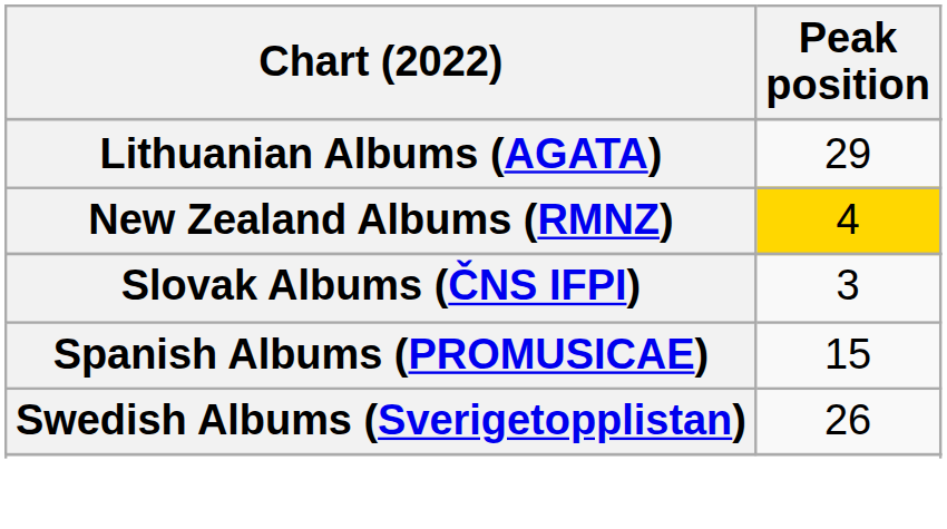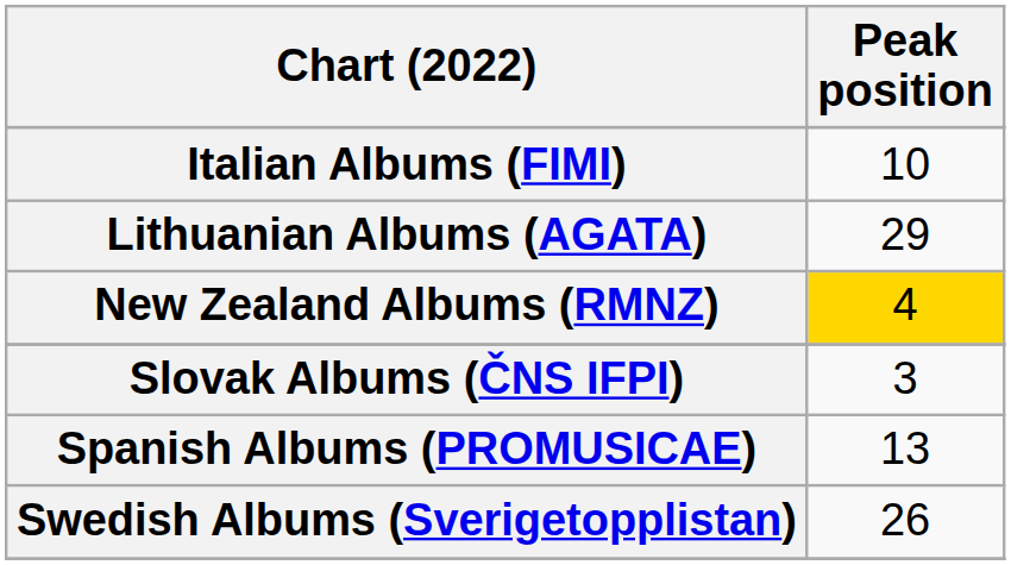 <table class="wikitable sortable plainrowheaders" style="text-align:center">
 <tr>
 <th scope="col">Chart (2022)</th>
 <th scope="col">Peak<br>position</th>
 </tr>
 <tr>
 </tr>
 <tr>
 </tr>
 <tr>
 </tr>
 <tr>
 </tr>
 <tr>
 </tr>
 <tr>
 </tr>
 <tr>
 </tr>
 <tr>
 </tr>
 <tr>
 </tr>
 <tr>
 </tr>
 <tr>
 </tr>
 <tr>
 </tr>
 <tr>
+<th scope="row">Italian Albums (<a href='#'>FIMI</a>)</th>
+<td>10</td>
+</tr>
+<tr>
 <th scope="row">Lithuanian Albums (<a href='#'>AGATA</a>)</th>
 <td>29</td>
 </tr>
 <tr>
 <th scope="row">New Zealand Albums (<a href='#'>RMNZ</a>)</th>
 <td style="background: gold;">4</td>
 </tr>
 <tr>
 </tr>
 <tr>
 </tr>
 <tr>
 </tr>
 <tr>
 <th scope="row">Slovak Albums (<a href='#'>ČNS IFPI</a>)</th>
 <td>3</td>
 </tr>
 <tr>
 <th scope="row">Spanish Albums (<a href='#'>PROMUSICAE</a>)</th>
-<td>15</td>
+<td>13</td>
 </tr>
 <tr>
 <th scope="row">Swedish Albums (<a href='#'>Sverigetopplistan</a>)</th>
 <td>26</td>
 </tr>
 <tr>
 </tr>
 <tr>
 </tr>
 <tr>
 </tr>
 <tr>
 </tr>
 <tr>
 </tr>
 </table>
